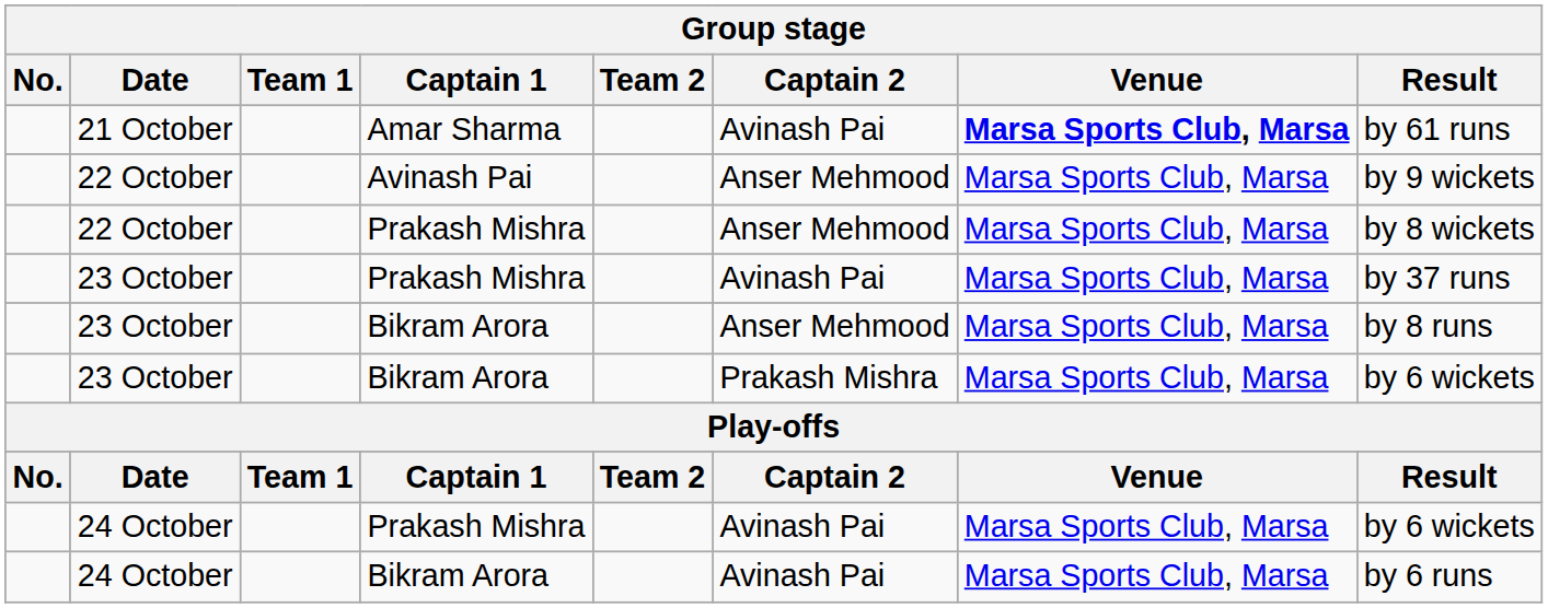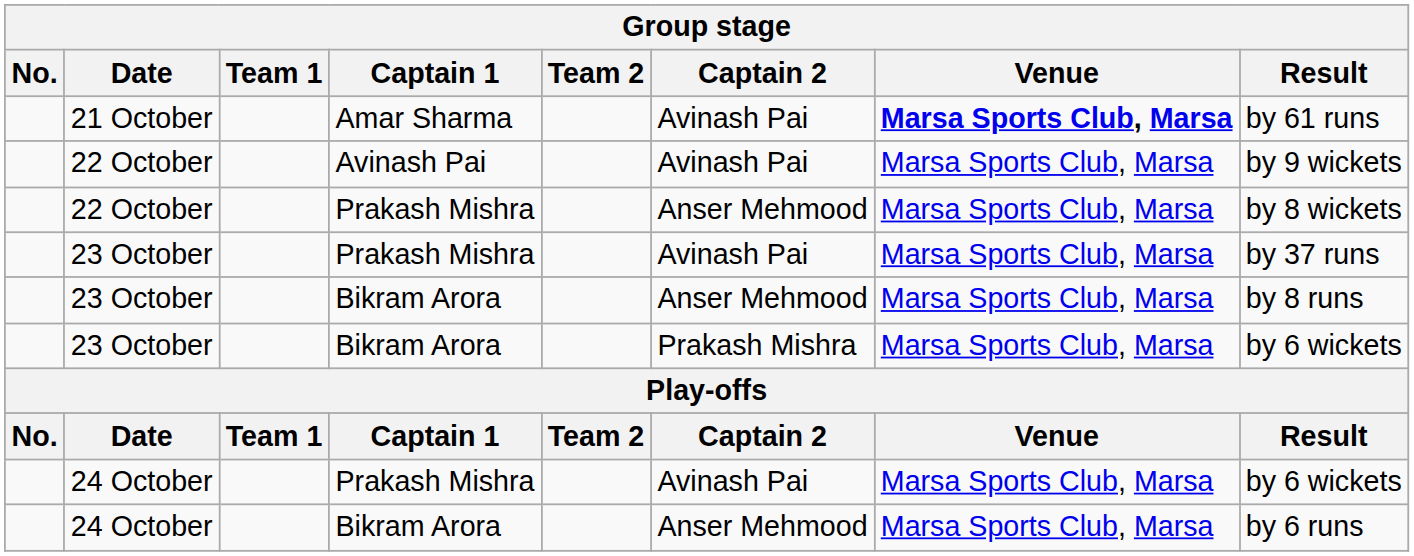 <table class="wikitable">
 <tr>
 <th colspan="9">Group stage</th>
 </tr>
 <tr>
 <th>No.</th>
 <th>Date</th>
 <th>Team 1</th>
 <th>Captain 1</th>
 <th>Team 2</th>
 <th>Captain 2</th>
 <th>Venue</th>
 <th>Result</th>
 </tr>
 <tr>
 <td></td>
 <td>21 October</td>
 <td></td>
 <td>Amar Sharma</td>
 <td></td>
 <td>Avinash Pai</td>
 <td><strong><a href='#'>Marsa Sports Club</a>, <a href='#'>Marsa</a></strong></td>
 <td> by 61 runs</td>
 </tr>
 <tr>
 <td></td>
 <td>22 October</td>
 <td></td>
 <td>Avinash Pai</td>
 <td></td>
-<td>Anser Mehmood</td>
+<td>Avinash Pai</td>
 <td><a href='#'>Marsa Sports Club</a>, <a href='#'>Marsa</a></td>
 <td> by 9 wickets</td>
 </tr>
 <tr>
 <td></td>
 <td>22 October</td>
 <td></td>
 <td>Prakash Mishra</td>
 <td></td>
 <td>Anser Mehmood</td>
 <td><a href='#'>Marsa Sports Club</a>, <a href='#'>Marsa</a></td>
 <td> by 8 wickets</td>
 </tr>
 <tr>
 <td></td>
 <td>23 October</td>
 <td></td>
 <td>Prakash Mishra</td>
 <td></td>
 <td>Avinash Pai</td>
 <td><a href='#'>Marsa Sports Club</a>, <a href='#'>Marsa</a></td>
 <td> by 37 runs</td>
 </tr>
 <tr>
 <td></td>
 <td>23 October</td>
 <td></td>
 <td>Bikram Arora</td>
 <td></td>
 <td>Anser Mehmood</td>
 <td><a href='#'>Marsa Sports Club</a>, <a href='#'>Marsa</a></td>
 <td> by 8 runs</td>
 </tr>
 <tr>
 <td></td>
 <td>23 October</td>
 <td></td>
 <td>Bikram Arora</td>
 <td></td>
 <td>Prakash Mishra</td>
 <td><a href='#'>Marsa Sports Club</a>, <a href='#'>Marsa</a></td>
 <td> by 6 wickets</td>
 </tr>
 <tr>
 <th colspan="9">Play-offs</th>
 </tr>
 <tr>
 <th>No.</th>
 <th>Date</th>
 <th>Team 1</th>
 <th>Captain 1</th>
 <th>Team 2</th>
 <th>Captain 2</th>
 <th>Venue</th>
 <th>Result</th>
 </tr>
 <tr>
 <td></td>
 <td>24 October</td>
 <td></td>
 <td>Prakash Mishra</td>
 <td></td>
 <td>Avinash Pai</td>
 <td><a href='#'>Marsa Sports Club</a>, <a href='#'>Marsa</a></td>
 <td> by 6 wickets</td>
 </tr>
 <tr>
 <td></td>
 <td>24 October</td>
 <td></td>
 <td>Bikram Arora</td>
 <td></td>
-<td>Avinash Pai</td>
+<td>Anser Mehmood</td>
 <td><a href='#'>Marsa Sports Club</a>, <a href='#'>Marsa</a></td>
 <td> by 6 runs</td>
 </tr>
 </table>
